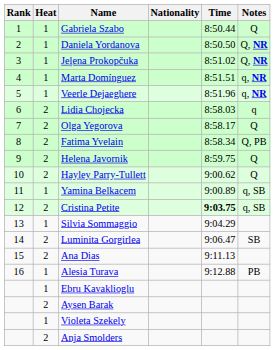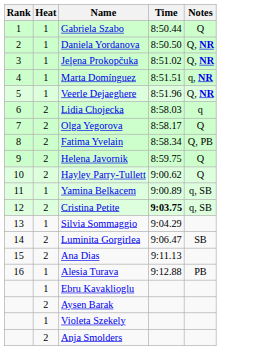 <table class="wikitable sortable" style="text-align:center">
 <tr>
 <th>Rank</th>
 <th>Heat</th>
 <th>Name</th>
-<th>Nationality</th>
 <th>Time</th>
 <th>Notes</th>
 </tr>
 <tr bgcolor=ccffcc>
 <td>1</td>
 <td>1</td>
 <td align="left"><a href='#'>Gabriela Szabo</a></td>
-<td align=left></td>
 <td>8:50.44</td>
 <td>Q</td>
 </tr>
 <tr bgcolor=ccffcc>
 <td>2</td>
 <td>1</td>
 <td align="left"><a href='#'>Daniela Yordanova</a></td>
-<td align=left></td>
 <td>8:50.50</td>
 <td>Q, <strong><a href='#'>NR</a></strong></td>
 </tr>
 <tr bgcolor=ccffcc>
 <td>3</td>
 <td>1</td>
 <td align="left"><a href='#'>Jeļena Prokopčuka</a></td>
-<td align=left></td>
 <td>8:51.02</td>
 <td>Q, <strong><a href='#'>NR</a></strong></td>
 </tr>
 <tr bgcolor=ccffcc>
 <td>4</td>
 <td>1</td>
 <td align="left"><a href='#'>Marta Domínguez</a></td>
-<td align=left></td>
 <td>8:51.51</td>
 <td>q, <strong><a href='#'>NR</a></strong></td>
 </tr>
 <tr bgcolor=ddffdd>
 <td>5</td>
 <td>1</td>
 <td align="left"><a href='#'>Veerle Dejaeghere</a></td>
-<td align=left></td>
 <td>8:51.96</td>
-<td>q, <strong><a href='#'>NR</a></strong></td>
+<td>Q, <strong><a href='#'>NR</a></strong></td>
 </tr>
 <tr bgcolor=ccffcc>
 <td>6</td>
 <td>2</td>
 <td align="left"><a href='#'>Lidia Chojecka</a></td>
-<td align=left></td>
 <td>8:58.03</td>
 <td>q</td>
 </tr>
 <tr bgcolor=ccffcc>
 <td>7</td>
 <td>2</td>
 <td align="left"><a href='#'>Olga Yegorova</a></td>
-<td align=left></td>
 <td>8:58.17</td>
 <td>Q</td>
 </tr>
 <tr bgcolor=ccffcc>
 <td>8</td>
 <td>2</td>
 <td align="left"><a href='#'>Fatima Yvelain</a></td>
-<td align=left></td>
 <td>8:58.34</td>
 <td>Q, PB</td>
 </tr>
 <tr bgcolor=ccffcc>
 <td>9</td>
 <td>2</td>
 <td align="left"><a href='#'>Helena Javornik</a></td>
-<td align=left></td>
 <td>8:59.75</td>
 <td>Q</td>
 </tr>
 <tr bgcolor=ddffdd>
 <td>10</td>
 <td>2</td>
 <td align="left"><a href='#'>Hayley Parry-Tullett</a></td>
-<td align=left></td>
 <td>9:00.62</td>
 <td>Q</td>
 </tr>
 <tr bgcolor=ddffdd>
 <td>11</td>
 <td>1</td>
 <td align="left"><a href='#'>Yamina Belkacem</a></td>
-<td align=left></td>
 <td>9:00.89</td>
 <td>q, SB</td>
 </tr>
 <tr bgcolor=ddffdd>
 <td>12</td>
 <td>2</td>
 <td align="left"><a href='#'>Cristina Petite</a></td>
-<td align=left></td>
 <td><strong>9:03.75</strong></td>
 <td>q, SB</td>
 </tr>
 <tr>
 <td>13</td>
 <td>1</td>
 <td align="left"><a href='#'>Silvia Sommaggio</a></td>
-<td align=left></td>
 <td>9:04.29</td>
 <td></td>
 </tr>
 <tr>
 <td>14</td>
 <td>2</td>
 <td align="left"><a href='#'>Luminita Gorgirlea</a></td>
-<td align=left></td>
 <td>9:06.47</td>
 <td>SB</td>
 </tr>
 <tr>
 <td>15</td>
 <td>2</td>
 <td align="left"><a href='#'>Ana Dias</a></td>
-<td align=left></td>
 <td>9:11.13</td>
 <td></td>
 </tr>
 <tr>
 <td>16</td>
 <td>1</td>
 <td align="left"><a href='#'>Alesia Turava</a></td>
-<td align=left></td>
 <td>9:12.88</td>
 <td>PB</td>
 </tr>
 <tr>
 <td></td>
 <td>1</td>
 <td align="left"><a href='#'>Ebru Kavaklioglu</a></td>
-<td align=left></td>
 <td></td>
 <td></td>
 </tr>
 <tr>
 <td></td>
 <td>2</td>
 <td align="left"><a href='#'>Aysen Barak</a></td>
-<td align=left></td>
 <td></td>
 <td></td>
 </tr>
 <tr>
 <td></td>
 <td>1</td>
 <td align="left"><a href='#'>Violeta Szekely</a></td>
-<td align=left></td>
 <td></td>
 <td></td>
 </tr>
 <tr>
 <td></td>
 <td>2</td>
 <td align="left"><a href='#'>Anja Smolders</a></td>
-<td align=left></td>
 <td></td>
 <td></td>
 </tr>
 </table>
